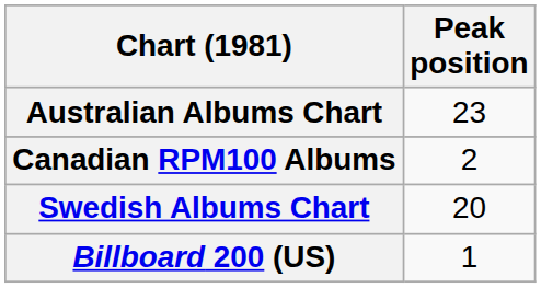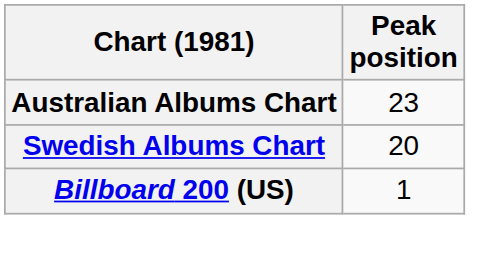 <table class="wikitable sortable plainrowheaders">
 <tr>
 <th scope="col">Chart (1981)</th>
 <th scope="col">Peak<br>position</th>
 </tr>
 <tr>
 <th scope="row">Australian Albums Chart</th>
 <td align="center">23</td>
 </tr>
 <tr>
-<th scope="row">Canadian <a href='#'>RPM100</a> Albums</th>
-<td align="center">2</td>
-</tr>
-<tr>
 <th scope="row"><a href='#'>Swedish Albums Chart</a></th>
 <td align="center">20</td>
 </tr>
 <tr>
 <th scope="row"><a href='#'><em>Billboard</em> 200</a> (US)</th>
 <td align="center">1</td>
 </tr>
 </table>
